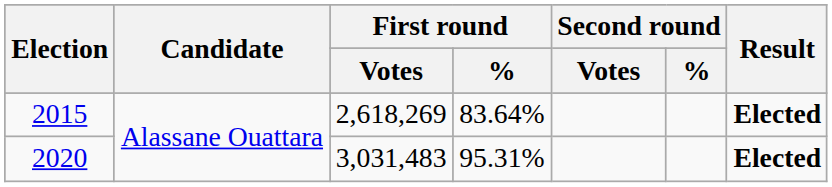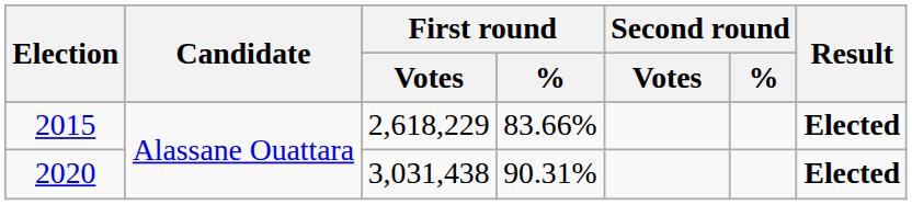 <table class=wikitable style=text-align:center>
 <tr>
 <th rowspan="2">Election</th>
 <th rowspan="2">Candidate</th>
 <th colspan="2">First round</th>
 <th colspan="2">Second round</th>
 <th rowspan="2">Result</th>
 </tr>
 <tr>
 <th>Votes</th>
 <th>%</th>
 <th>Votes</th>
 <th>%</th>
 </tr>
 <tr>
 <td align="center"><a href='#'>2015</a></td>
 <td rowspan="2" align="center"><a href='#'>Alassane Ouattara</a></td>
-<td align="center">2,618,269</td>
-<td align="center">83.64%</td>
+<td align="center">2,618,229</td>
+<td align="center">83.66%</td>
 <td></td>
 <td></td>
 <td><strong>Elected</strong> </td>
 </tr>
 <tr>
 <td align="center"><a href='#'>2020</a></td>
-<td align="center">3,031,483</td>
-<td align="center">95.31%</td>
+<td align="center">3,031,438</td>
+<td align="center">90.31%</td>
 <td></td>
 <td></td>
 <td><strong>Elected</strong> </td>
 </tr>
 </table>
